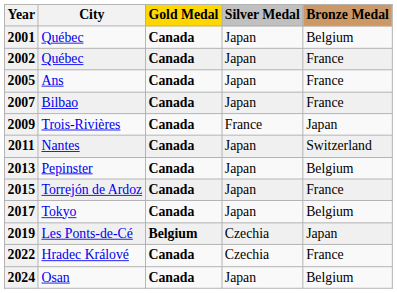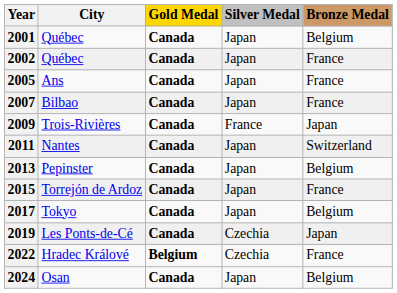 <table class="wikitable">
 <tr>
 <th>Year</th>
 <th>City</th>
 <th style="background:gold; text-align:center";>Gold Medal</th>
 <th style="background:silver">Silver Medal</th>
 <th style="background:#cc9966">Bronze Medal</th>
 </tr>
 <tr>
 <th>2001</th>
 <td> <a href='#'>Québec</a></td>
 <td><strong>Canada</strong></td>
 <td>Japan</td>
 <td>Belgium</td>
 </tr>
 <tr bgcolor=#f0f0f0>
 <th>2002</th>
 <td> <a href='#'>Québec</a></td>
 <td><strong>Canada</strong></td>
 <td>Japan</td>
 <td>France</td>
 </tr>
 <tr>
 <th>2005</th>
 <td> <a href='#'>Ans</a></td>
 <td><strong>Canada</strong></td>
 <td>Japan</td>
 <td>France</td>
 </tr>
 <tr bgcolor=#f0f0f0>
 <th>2007</th>
 <td> <a href='#'>Bilbao</a></td>
 <td><strong>Canada</strong></td>
 <td>Japan</td>
 <td>France</td>
 </tr>
 <tr>
 <th>2009</th>
 <td> <a href='#'>Trois-Rivières</a></td>
 <td><strong>Canada</strong></td>
 <td>France</td>
 <td>Japan</td>
 </tr>
 <tr bgcolor=#f0f0f0>
 <th>2011</th>
 <td> <a href='#'>Nantes</a></td>
 <td><strong>Canada</strong></td>
 <td>Japan</td>
 <td>Switzerland</td>
 </tr>
 <tr>
 <th>2013</th>
 <td> <a href='#'>Pepinster</a></td>
 <td><strong>Canada</strong></td>
 <td>Japan</td>
 <td>Belgium</td>
 </tr>
 <tr bgcolor=#f0f0f0>
 <th>2015</th>
 <td> <a href='#'>Torrejón de Ardoz</a></td>
 <td><strong>Canada</strong></td>
 <td>Japan</td>
 <td>France</td>
 </tr>
 <tr>
 <th>2017</th>
 <td> <a href='#'>Tokyo</a></td>
 <td><strong>Canada</strong></td>
 <td>Japan</td>
 <td>Belgium</td>
 </tr>
 <tr bgcolor=#f0f0f0>
 <th>2019</th>
 <td> <a href='#'>Les Ponts-de-Cé</a></td>
-<td><strong>Belgium</strong></td>
+<td><strong>Canada</strong></td>
 <td>Czechia</td>
 <td>Japan</td>
 </tr>
 <tr>
 <th>2022</th>
 <td> <a href='#'>Hradec Králové</a></td>
-<td><strong>Canada</strong></td>
+<td><strong>Belgium</strong></td>
 <td>Czechia</td>
 <td>France</td>
 </tr>
 <tr>
 <th>2024</th>
 <td> <a href='#'>Osan</a></td>
 <td><strong>Canada</strong></td>
 <td>Japan</td>
 <td>Belgium</td>
 </tr>
 </table>
